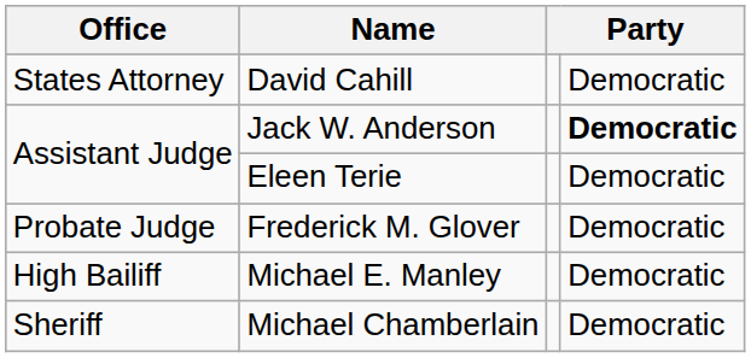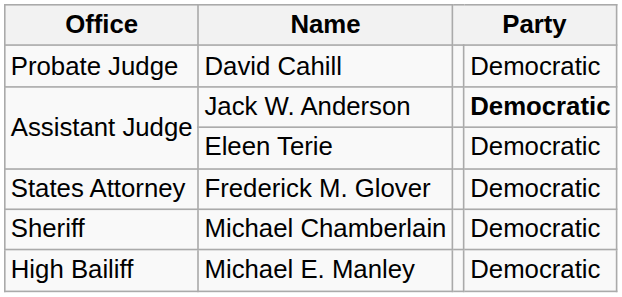 <table class="wikitable sortable">
 <tr>
 <th>Office</th>
 <th>Name</th>
 <th colspan="2">Party</th>
 </tr>
 <tr>
-<td>States Attorney</td>
+<td>Probate Judge</td>
 <td>David Cahill</td>
 <td></td>
 <td>Democratic</td>
 </tr>
 <tr>
 <td rowspan=2>Assistant Judge</td>
 <td>Jack W. Anderson</td>
 <td></td>
 <td><strong>Democratic</strong></td>
 </tr>
 <tr>
 <td>Eleen Terie</td>
 <td></td>
 <td>Democratic</td>
 </tr>
 <tr>
-<td>Probate Judge</td>
+<td>States Attorney</td>
 <td>Frederick M. Glover</td>
+<td></td>
+<td>Democratic</td>
+</tr>
+<tr>
+<td>Sheriff</td>
+<td>Michael Chamberlain</td>
 <td></td>
 <td>Democratic</td>
 </tr>
 <tr>
 <td>High Bailiff</td>
 <td>Michael E. Manley</td>
 <td></td>
 <td>Democratic</td>
 </tr>
-<tr>
-<td>Sheriff</td>
-<td>Michael Chamberlain</td>
-<td></td>
-<td>Democratic</td>
-</tr>
 </table>
